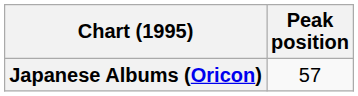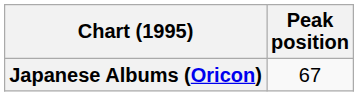 <table class="wikitable sortable plainrowheaders" style="text-align:center">
 <tr>
 <th scope="col">Chart (1995)</th>
 <th scope="col">Peak<br>position</th>
 </tr>
 <tr>
 <th scope="row">Japanese Albums (<a href='#'>Oricon</a>)</th>
-<td align="center">57</td>
+<td align="center">67</td>
 </tr>
 </table>
